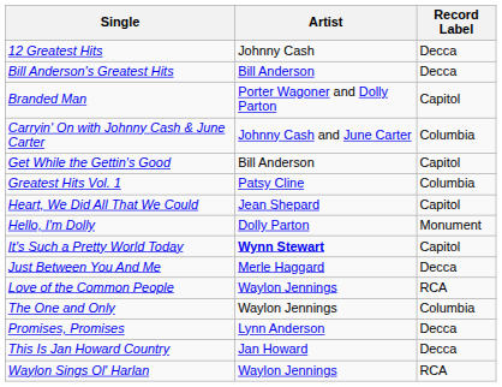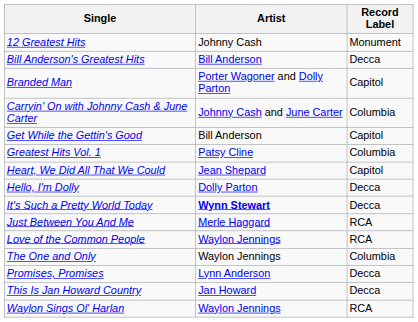 <table class="wikitable sortable">
 <tr>
 <th width="274">Single</th>
 <th width="215">Artist</th>
 <th width="90">Record Label</th>
 </tr>
 <tr>
 <td><em><a href='#'>12 Greatest Hits</a></em></td>
 <td>Johnny Cash</td>
-<td>Decca</td>
+<td>Monument</td>
 </tr>
 <tr>
 <td><em><a href='#'>Bill Anderson's Greatest Hits</a></em></td>
 <td><a href='#'>Bill Anderson</a></td>
 <td>Decca</td>
 </tr>
 <tr>
 <td><em><a href='#'>Branded Man</a></em></td>
 <td><a href='#'>Porter Wagoner</a> and <a href='#'>Dolly Parton</a></td>
 <td>Capitol</td>
 </tr>
 <tr>
 <td><em><a href='#'>Carryin' On with Johnny Cash & June Carter</a></em></td>
 <td><a href='#'>Johnny Cash</a> and <a href='#'>June Carter</a></td>
 <td>Columbia</td>
 </tr>
 <tr>
 <td><em><a href='#'>Get While the Gettin's Good</a></em></td>
 <td>Bill Anderson</td>
 <td>Capitol</td>
 </tr>
 <tr>
 <td><em><a href='#'>Greatest Hits Vol. 1</a></em></td>
 <td><a href='#'>Patsy Cline</a></td>
 <td>Columbia</td>
 </tr>
 <tr>
 <td><em><a href='#'>Heart, We Did All That We Could</a></em></td>
 <td><a href='#'>Jean Shepard</a></td>
 <td>Capitol</td>
 </tr>
 <tr>
 <td><em><a href='#'>Hello, I'm Dolly</a></em></td>
 <td><a href='#'>Dolly Parton</a></td>
-<td>Monument</td>
+<td>Decca</td>
 </tr>
 <tr>
 <td><em><a href='#'>It's Such a Pretty World Today</a></em></td>
 <td><strong><a href='#'>Wynn Stewart</a></strong></td>
-<td>Capitol</td>
+<td>Decca</td>
 </tr>
 <tr>
 <td><em><a href='#'>Just Between You And Me</a></em></td>
 <td><a href='#'>Merle Haggard</a></td>
-<td>Decca</td>
+<td>RCA</td>
 </tr>
 <tr>
 <td><em><a href='#'>Love of the Common People</a></em></td>
 <td><a href='#'>Waylon Jennings</a></td>
 <td>RCA</td>
 </tr>
 <tr>
 <td><em><a href='#'>The One and Only</a></em></td>
 <td>Waylon Jennings</td>
 <td>Columbia</td>
 </tr>
 <tr>
 <td><em><a href='#'>Promises, Promises</a></em></td>
 <td><a href='#'>Lynn Anderson</a></td>
 <td>Decca</td>
 </tr>
 <tr>
 <td><em><a href='#'>This Is Jan Howard Country</a></em></td>
 <td><a href='#'>Jan Howard</a></td>
 <td>Decca</td>
 </tr>
 <tr>
 <td><em><a href='#'>Waylon Sings Ol' Harlan</a></em></td>
 <td><a href='#'>Waylon Jennings</a></td>
 <td>RCA</td>
 </tr>
 </table>
